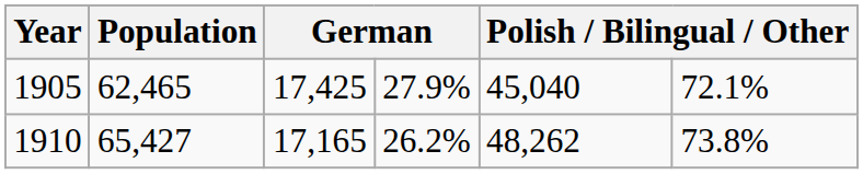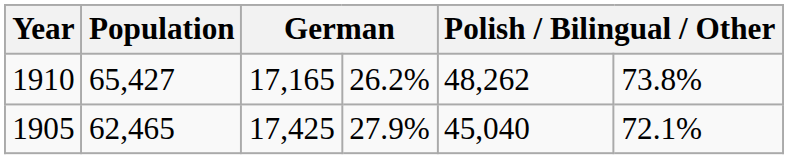 <table class="wikitable">
 <tr>
 <th>Year</th>
 <th>Population</th>
 <th colspan="2">German</th>
 <th colspan="2">Polish / Bilingual / Other</th>
+</tr>
+<tr>
+<td>1910</td>
+<td>65,427</td>
+<td>17,165</td>
+<td>26.2%</td>
+<td>48,262</td>
+<td>73.8%</td>
 </tr>
 <tr>
 <td>1905</td>
 <td>62,465</td>
 <td>17,425</td>
 <td>27.9%</td>
 <td>45,040</td>
 <td>72.1%</td>
 </tr>
-<tr>
-<td>1910</td>
-<td>65,427</td>
-<td>17,165</td>
-<td>26.2%</td>
-<td>48,262</td>
-<td>73.8%</td>
-</tr>
 </table>
